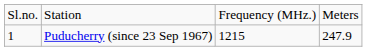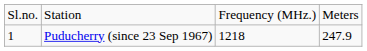 <table class="wikitable">
 <tr>
 <td>Sl.no.</td>
 <td>Station</td>
 <td>Frequency (MHz.)</td>
 <td>Meters</td>
 </tr>
 <tr>
 <td>1</td>
 <td><a href='#'>Puducherry</a> (since 23 Sep 1967)</td>
-<td>1215</td>
+<td>1218</td>
 <td>247.9</td>
 </tr>
 </table>
